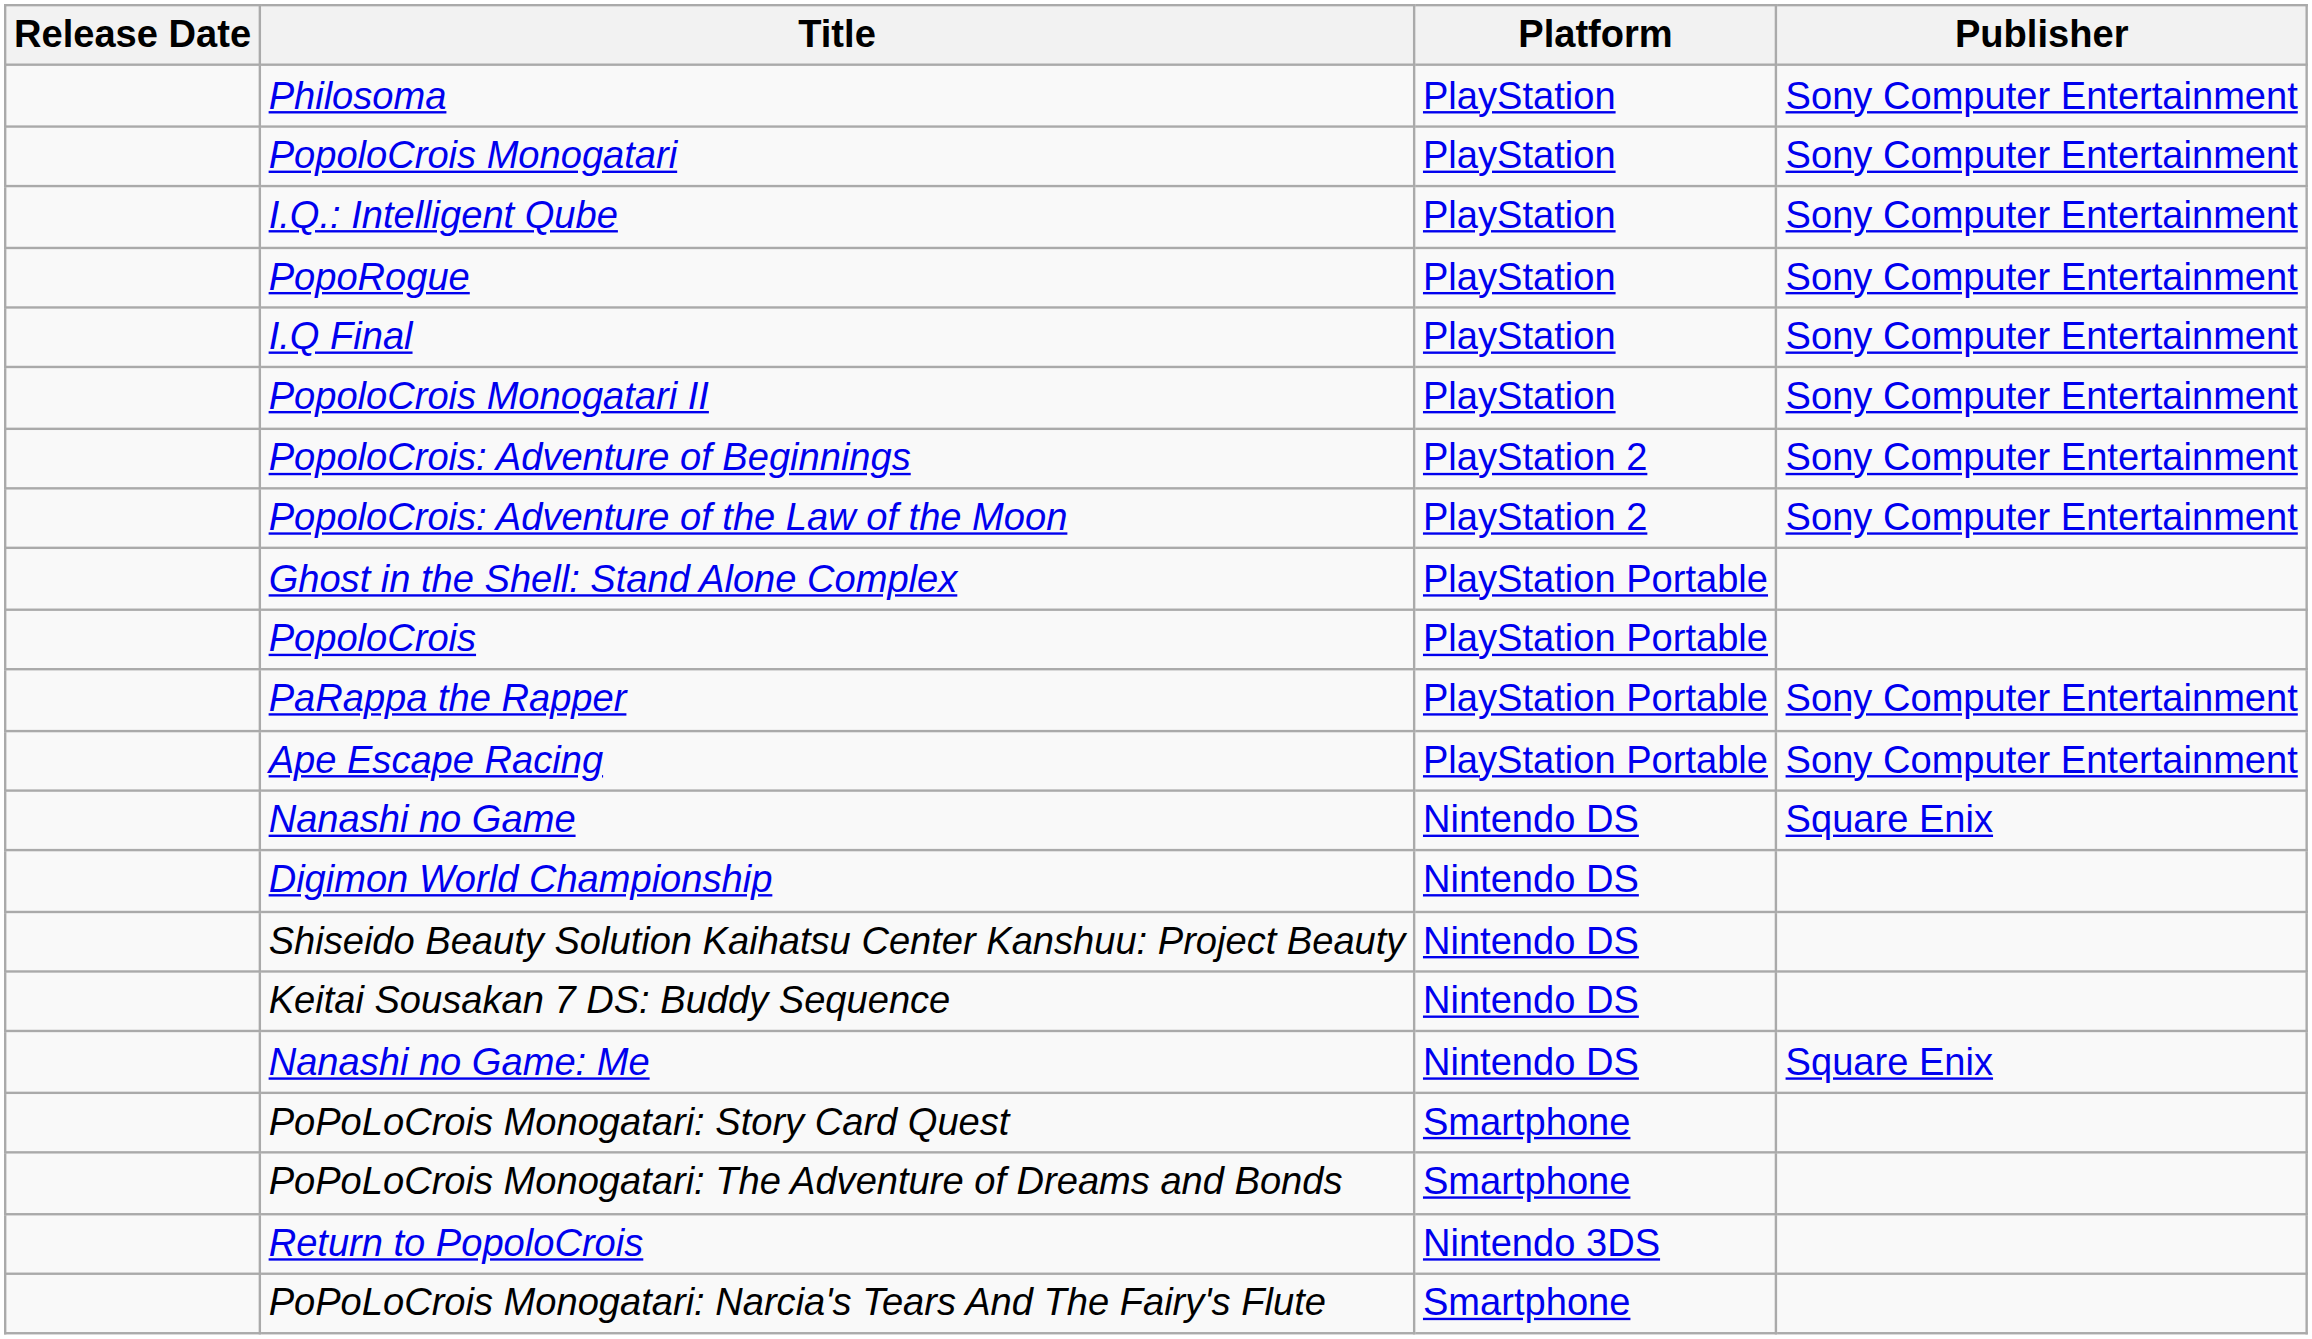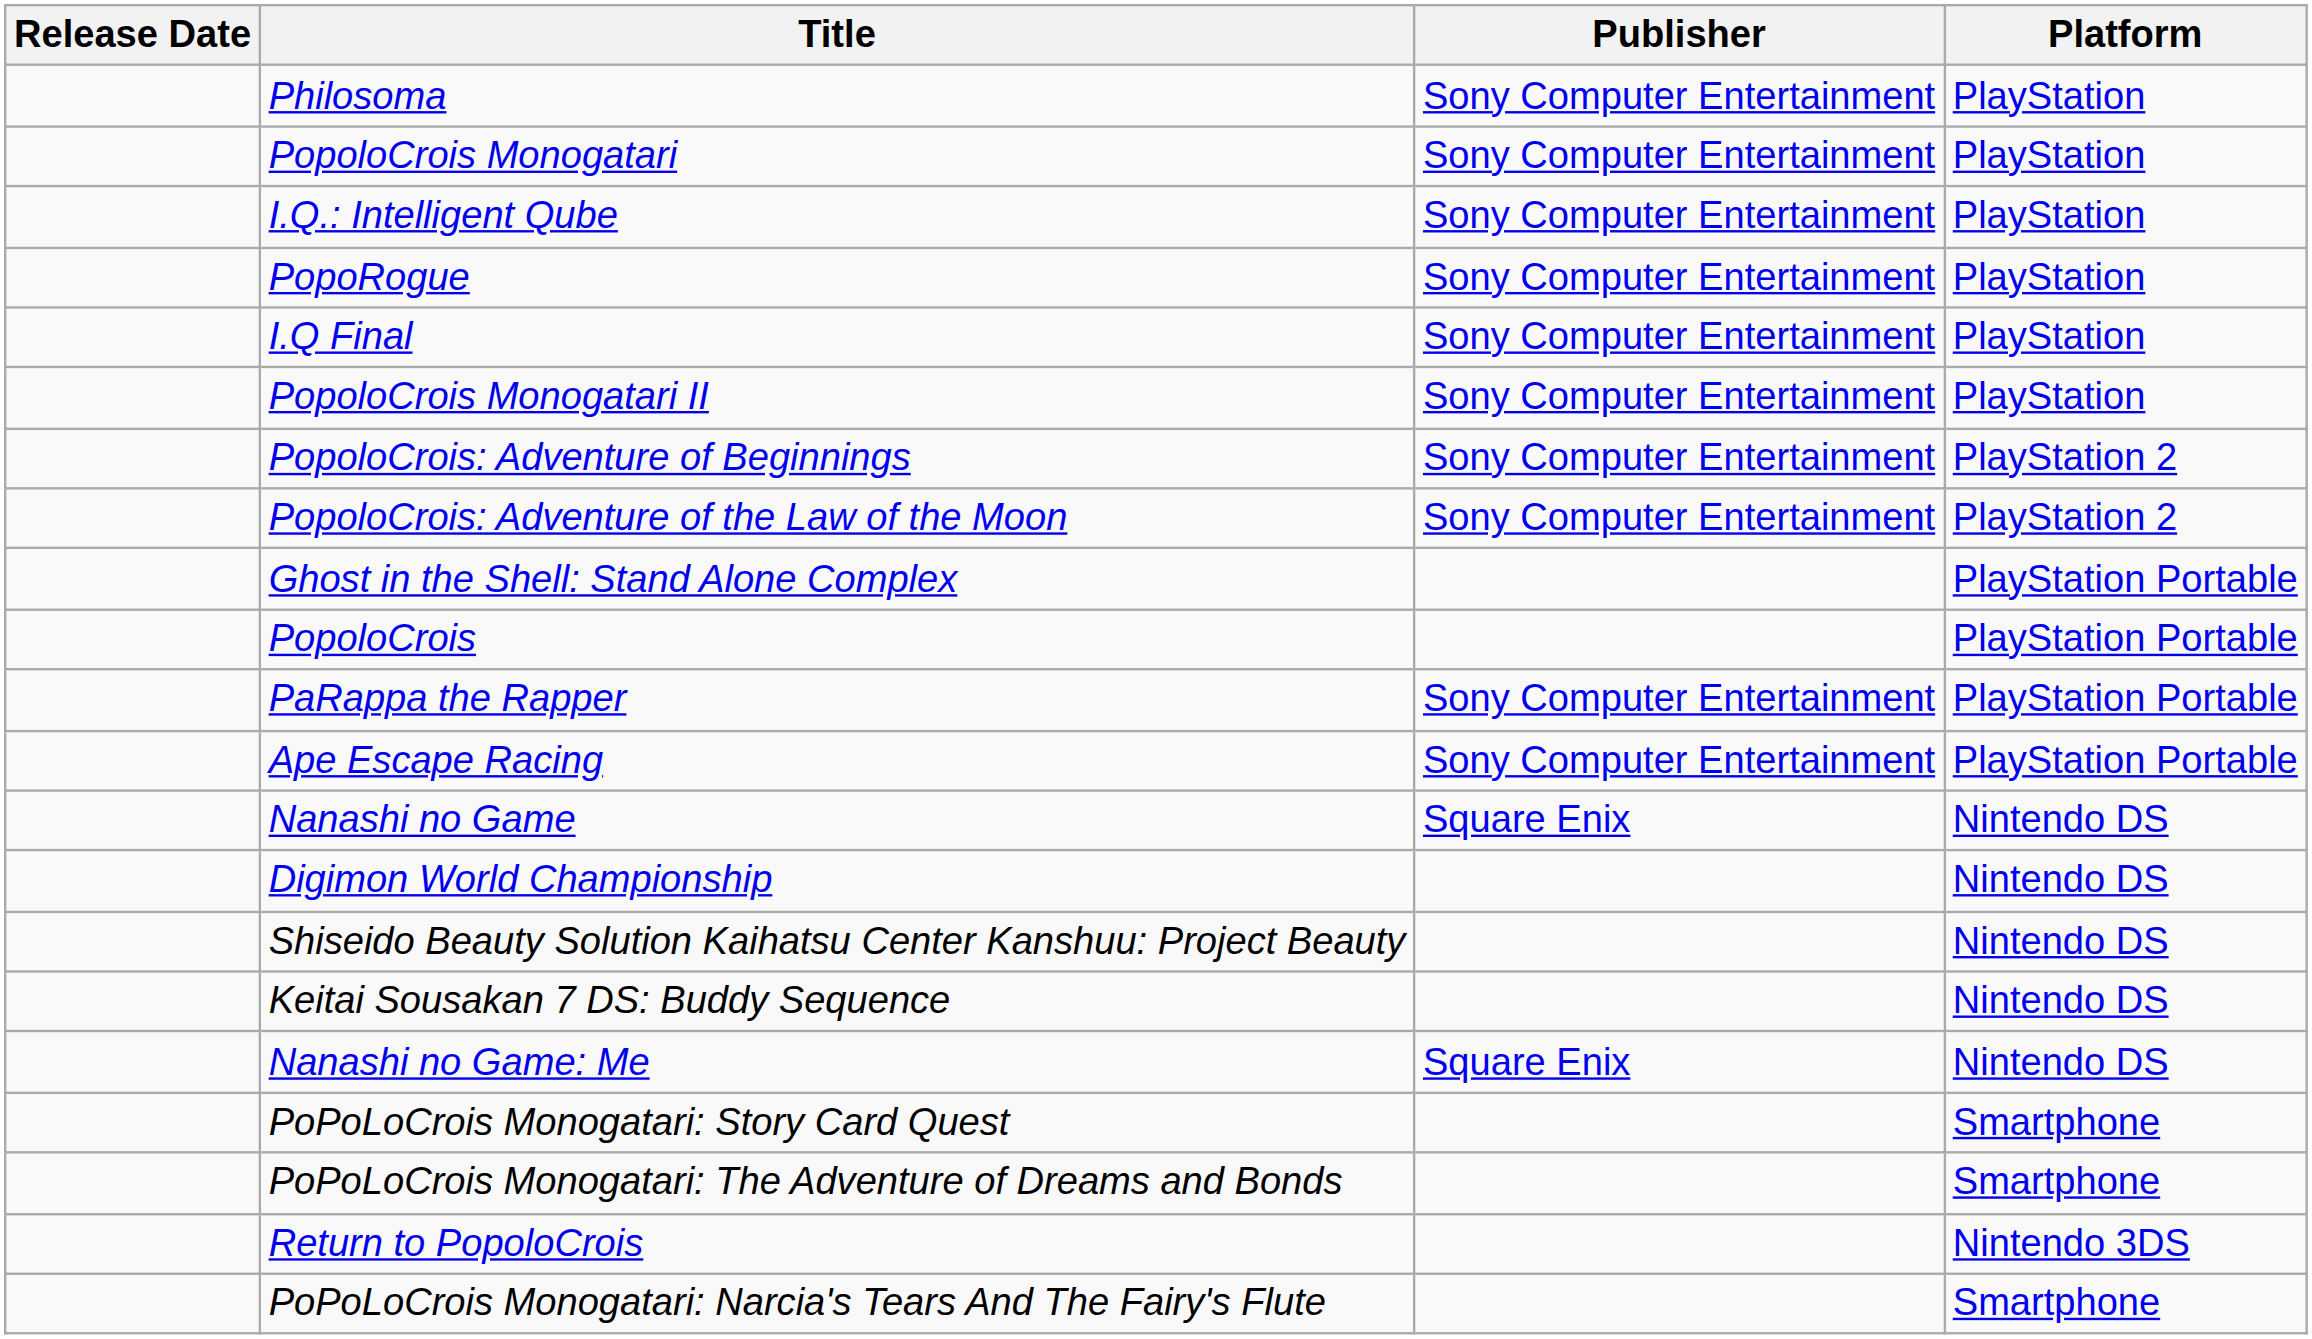 <table class="wikitable">
 <tr>
 <th>Release Date</th>
 <th>Title</th>
+<th>Publisher</th>
 <th>Platform</th>
-<th>Publisher</th>
 </tr>
 <tr>
 <td></td>
 <td><em><a href='#'>Philosoma</a></em></td>
+<td><a href='#'>Sony Computer Entertainment</a></td>
 <td><a href='#'>PlayStation</a></td>
-<td><a href='#'>Sony Computer Entertainment</a></td>
 </tr>
 <tr>
 <td></td>
 <td><em><a href='#'>PopoloCrois Monogatari</a></em></td>
+<td><a href='#'>Sony Computer Entertainment</a></td>
 <td><a href='#'>PlayStation</a></td>
-<td><a href='#'>Sony Computer Entertainment</a></td>
 </tr>
 <tr>
 <td></td>
 <td><em><a href='#'>I.Q.: Intelligent Qube</a></em></td>
+<td><a href='#'>Sony Computer Entertainment</a></td>
 <td><a href='#'>PlayStation</a></td>
-<td><a href='#'>Sony Computer Entertainment</a></td>
 </tr>
 <tr>
 <td></td>
 <td><em><a href='#'>PopoRogue</a></em></td>
+<td><a href='#'>Sony Computer Entertainment</a></td>
 <td><a href='#'>PlayStation</a></td>
-<td><a href='#'>Sony Computer Entertainment</a></td>
 </tr>
 <tr>
 <td></td>
 <td><em><a href='#'>I.Q Final</a></em></td>
+<td><a href='#'>Sony Computer Entertainment</a></td>
 <td><a href='#'>PlayStation</a></td>
-<td><a href='#'>Sony Computer Entertainment</a></td>
 </tr>
 <tr>
 <td></td>
 <td><em><a href='#'>PopoloCrois Monogatari II</a></em></td>
+<td><a href='#'>Sony Computer Entertainment</a></td>
 <td><a href='#'>PlayStation</a></td>
-<td><a href='#'>Sony Computer Entertainment</a></td>
 </tr>
 <tr>
 <td></td>
 <td><em><a href='#'>PopoloCrois: Adventure of Beginnings</a></em></td>
+<td><a href='#'>Sony Computer Entertainment</a></td>
 <td><a href='#'>PlayStation 2</a></td>
-<td><a href='#'>Sony Computer Entertainment</a></td>
 </tr>
 <tr>
 <td></td>
 <td><em><a href='#'>PopoloCrois: Adventure of the Law of the Moon</a></em></td>
+<td><a href='#'>Sony Computer Entertainment</a></td>
 <td><a href='#'>PlayStation 2</a></td>
-<td><a href='#'>Sony Computer Entertainment</a></td>
 </tr>
 <tr>
 <td></td>
 <td><em><a href='#'>Ghost in the Shell: Stand Alone Complex</a></em></td>
+<td></td>
 <td><a href='#'>PlayStation Portable</a></td>
-<td></td>
 </tr>
 <tr>
 <td></td>
 <td><em><a href='#'>PopoloCrois</a></em></td>
+<td></td>
 <td><a href='#'>PlayStation Portable</a></td>
-<td></td>
 </tr>
 <tr>
 <td></td>
 <td><em><a href='#'>PaRappa the Rapper</a></em></td>
+<td><a href='#'>Sony Computer Entertainment</a></td>
 <td><a href='#'>PlayStation Portable</a></td>
-<td><a href='#'>Sony Computer Entertainment</a></td>
 </tr>
 <tr>
 <td></td>
 <td><em><a href='#'>Ape Escape Racing</a></em></td>
+<td><a href='#'>Sony Computer Entertainment</a></td>
 <td><a href='#'>PlayStation Portable</a></td>
-<td><a href='#'>Sony Computer Entertainment</a></td>
 </tr>
 <tr>
 <td></td>
 <td><em><a href='#'>Nanashi no Game</a></em></td>
+<td><a href='#'>Square Enix</a></td>
 <td><a href='#'>Nintendo DS</a></td>
-<td><a href='#'>Square Enix</a></td>
 </tr>
 <tr>
 <td></td>
 <td><em><a href='#'>Digimon World Championship</a></em></td>
+<td></td>
 <td><a href='#'>Nintendo DS</a></td>
-<td></td>
 </tr>
 <tr>
 <td></td>
 <td><em>Shiseido Beauty Solution Kaihatsu Center Kanshuu: Project Beauty</em></td>
+<td></td>
 <td><a href='#'>Nintendo DS</a></td>
-<td></td>
 </tr>
 <tr>
 <td></td>
 <td><em>Keitai Sousakan 7 DS: Buddy Sequence</em></td>
+<td></td>
 <td><a href='#'>Nintendo DS</a></td>
-<td></td>
 </tr>
 <tr>
 <td></td>
 <td><em><a href='#'>Nanashi no Game: Me</a></em></td>
+<td><a href='#'>Square Enix</a></td>
 <td><a href='#'>Nintendo DS</a></td>
-<td><a href='#'>Square Enix</a></td>
 </tr>
 <tr>
 <td></td>
 <td><em>PoPoLoCrois Monogatari: Story Card Quest</em></td>
+<td></td>
 <td><a href='#'>Smartphone</a></td>
-<td></td>
 </tr>
 <tr>
 <td></td>
 <td><em>PoPoLoCrois Monogatari: The Adventure of Dreams and Bonds</em></td>
+<td></td>
 <td><a href='#'>Smartphone</a></td>
-<td></td>
 </tr>
 <tr>
 <td></td>
 <td><em><a href='#'>Return to PopoloCrois</a></em></td>
+<td></td>
 <td><a href='#'>Nintendo 3DS</a></td>
-<td></td>
 </tr>
 <tr>
 <td></td>
 <td><em>PoPoLoCrois Monogatari: Narcia's Tears And The Fairy's Flute</em></td>
+<td></td>
 <td><a href='#'>Smartphone</a></td>
-<td></td>
 </tr>
 </table>
